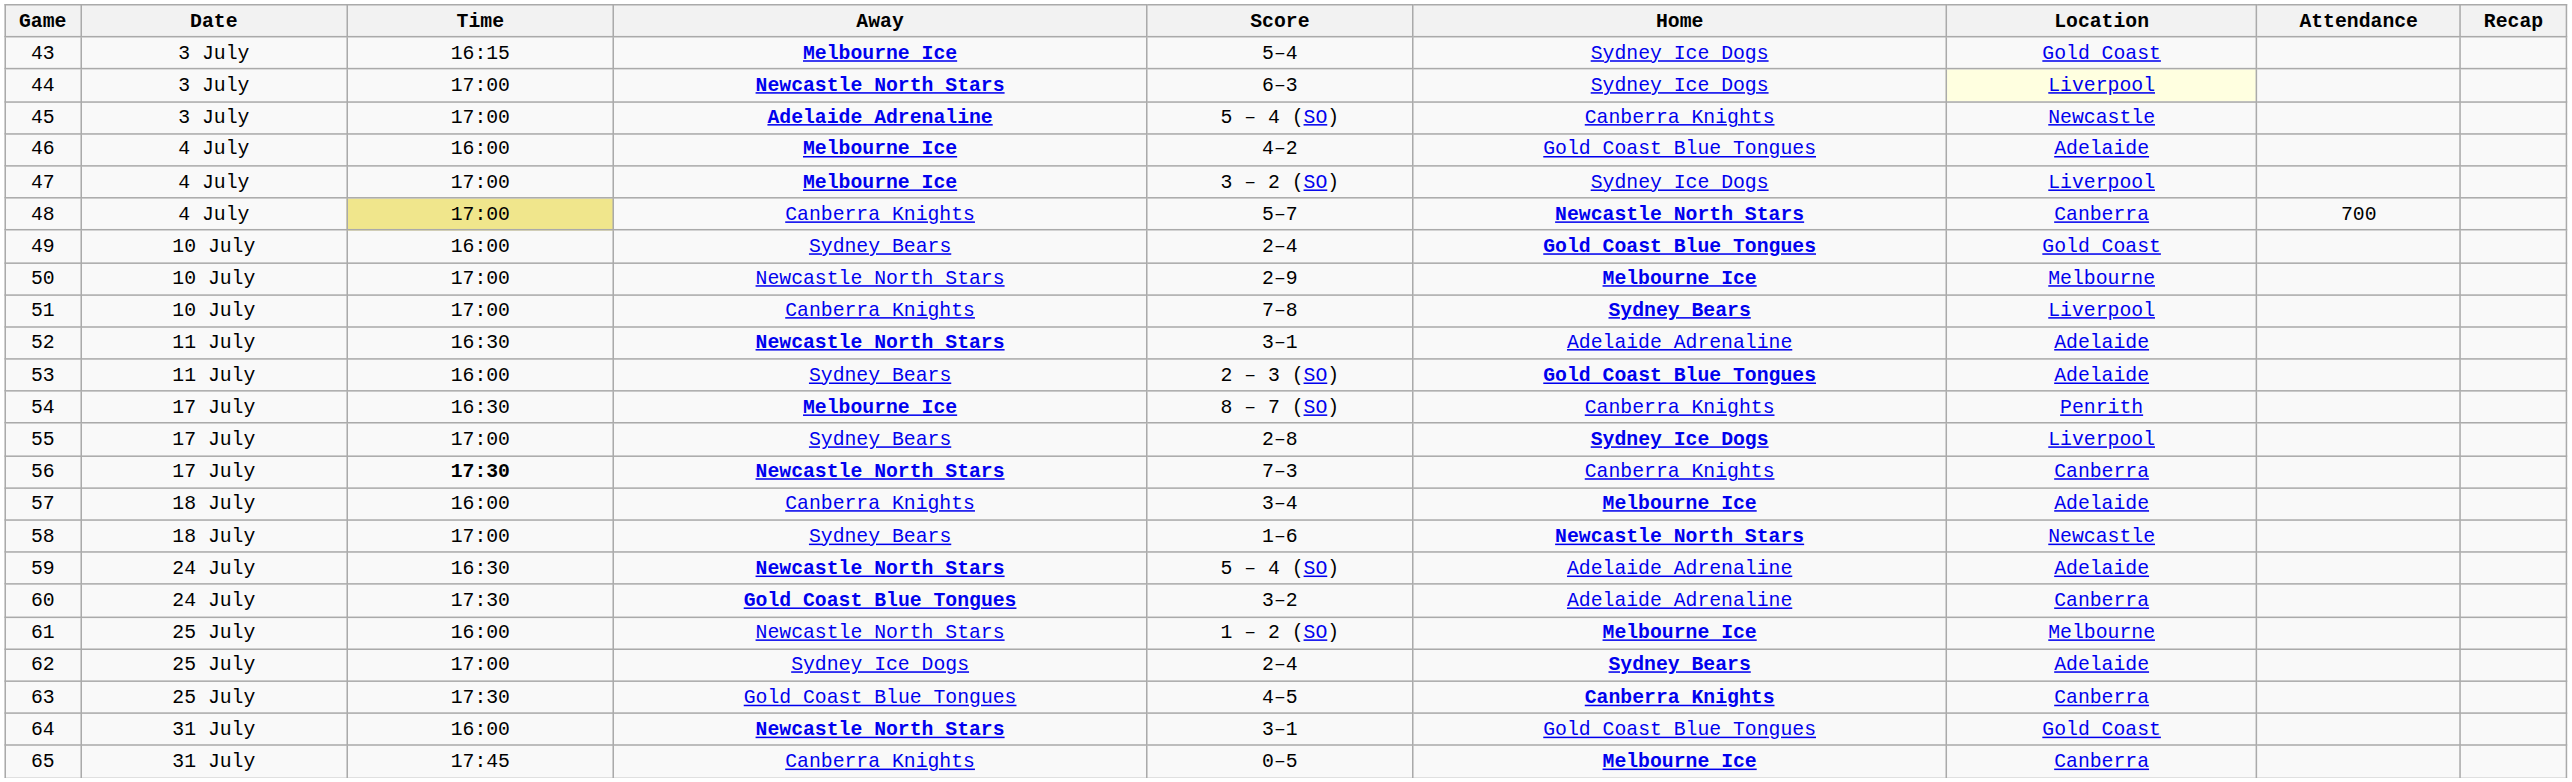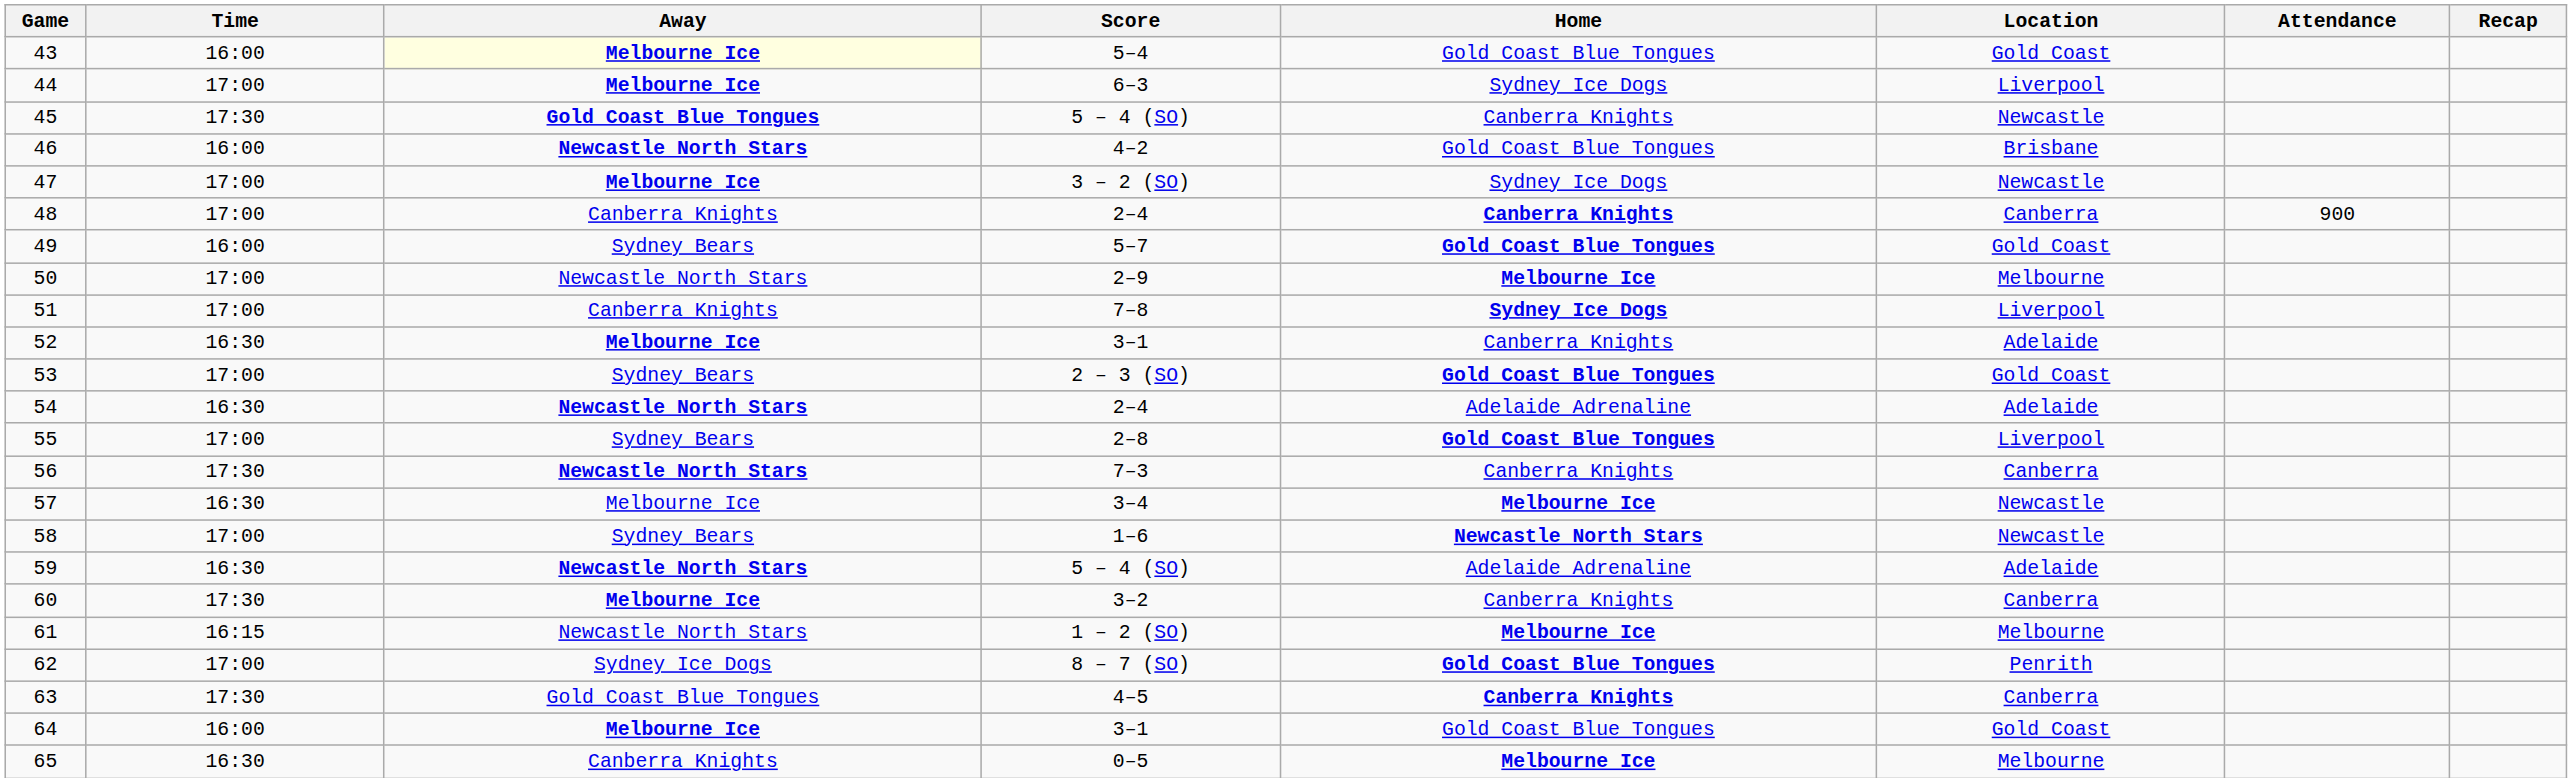 <table class="wikitable" width="85%" style="margin: 1em auto 1em auto">
 <tr>
 <th width="1%">Game</th>
-<th width="6%">Date</th>
 <th width="6%">Time</th>
 <th width="12%">Away</th>
 <th width="6%">Score</th>
 <th width="12%">Home</th>
 <th width="7%">Location</th>
 <th width="4%">Attendance</th>
 <th width="2%">Recap</th>
 </tr>
 <tr align="center">
 <td>43</td>
-<td>3 July</td>
-<td>16:15</td>
-<td><strong><a href='#'>Melbourne Ice</a></strong></td>
+<td>16:00</td>
+<td style="background: lightyellow;"><strong><a href='#'>Melbourne Ice</a></strong></td>
 <td>5–4</td>
-<td><a href='#'>Sydney Ice Dogs</a></td>
+<td><a href='#'>Gold Coast Blue Tongues</a></td>
 <td><a href='#'>Gold Coast</a></td>
 <td></td>
 <td></td>
 </tr>
 <tr align="center">
 <td>44</td>
-<td>3 July</td>
 <td>17:00</td>
-<td><strong><a href='#'>Newcastle North Stars</a></strong></td>
+<td><strong><a href='#'>Melbourne Ice</a></strong></td>
 <td>6–3</td>
 <td><a href='#'>Sydney Ice Dogs</a></td>
-<td style="background: lightyellow;"><a href='#'>Liverpool</a></td>
+<td><a href='#'>Liverpool</a></td>
 <td></td>
 <td></td>
 </tr>
 <tr align="center">
 <td>45</td>
-<td>3 July</td>
-<td>17:00</td>
-<td><strong><a href='#'>Adelaide Adrenaline</a></strong></td>
+<td>17:30</td>
+<td><strong><a href='#'>Gold Coast Blue Tongues</a></strong></td>
 <td>5 – 4 (<a href='#'>SO</a>)</td>
 <td><a href='#'>Canberra Knights</a></td>
 <td><a href='#'>Newcastle</a></td>
 <td></td>
 <td></td>
 </tr>
 <tr align="center">
 <td>46</td>
-<td>4 July</td>
 <td>16:00</td>
-<td><strong><a href='#'>Melbourne Ice</a></strong></td>
+<td><strong><a href='#'>Newcastle North Stars</a></strong></td>
 <td>4–2</td>
 <td><a href='#'>Gold Coast Blue Tongues</a></td>
-<td><a href='#'>Adelaide</a></td>
+<td><a href='#'>Brisbane</a></td>
 <td></td>
 <td></td>
 </tr>
 <tr align="center">
 <td>47</td>
-<td>4 July</td>
 <td>17:00</td>
 <td><strong><a href='#'>Melbourne Ice</a></strong></td>
 <td>3 – 2 (<a href='#'>SO</a>)</td>
 <td><a href='#'>Sydney Ice Dogs</a></td>
-<td><a href='#'>Liverpool</a></td>
+<td><a href='#'>Newcastle</a></td>
 <td></td>
 <td></td>
 </tr>
 <tr align="center">
 <td>48</td>
-<td>4 July</td>
-<td style="background: khaki;">17:00</td>
+<td>17:00</td>
 <td><a href='#'>Canberra Knights</a></td>
-<td>5–7</td>
-<td><strong><a href='#'>Newcastle North Stars</a></strong></td>
+<td>2–4</td>
+<td><strong><a href='#'>Canberra Knights</a></strong></td>
 <td><a href='#'>Canberra</a></td>
-<td>700</td>
+<td>900</td>
 <td></td>
 </tr>
 <tr align="center">
 <td>49</td>
-<td>10 July</td>
 <td>16:00</td>
 <td><a href='#'>Sydney Bears</a></td>
-<td>2–4</td>
+<td>5–7</td>
 <td><strong><a href='#'>Gold Coast Blue Tongues</a></strong></td>
 <td><a href='#'>Gold Coast</a></td>
 <td></td>
 <td></td>
 </tr>
 <tr align="center">
 <td>50</td>
-<td>10 July</td>
 <td>17:00</td>
 <td><a href='#'>Newcastle North Stars</a></td>
 <td>2–9</td>
 <td><strong><a href='#'>Melbourne Ice</a></strong></td>
 <td><a href='#'>Melbourne</a></td>
 <td></td>
 <td></td>
 </tr>
 <tr align="center">
 <td>51</td>
-<td>10 July</td>
 <td>17:00</td>
 <td><a href='#'>Canberra Knights</a></td>
 <td>7–8</td>
-<td><strong><a href='#'>Sydney Bears</a></strong></td>
+<td><strong><a href='#'>Sydney Ice Dogs</a></strong></td>
 <td><a href='#'>Liverpool</a></td>
 <td></td>
 <td></td>
 </tr>
 <tr align="center">
 <td>52</td>
-<td>11 July</td>
+<td>16:30</td>
+<td><strong><a href='#'>Melbourne Ice</a></strong></td>
+<td>3–1</td>
+<td><a href='#'>Canberra Knights</a></td>
+<td><a href='#'>Adelaide</a></td>
+<td></td>
+<td></td>
+</tr>
+<tr align="center">
+<td>53</td>
+<td>17:00</td>
+<td><a href='#'>Sydney Bears</a></td>
+<td>2 – 3 (<a href='#'>SO</a>)</td>
+<td><strong><a href='#'>Gold Coast Blue Tongues</a></strong></td>
+<td><a href='#'>Gold Coast</a></td>
+<td></td>
+<td></td>
+</tr>
+<tr align="center">
+<td>54</td>
 <td>16:30</td>
 <td><strong><a href='#'>Newcastle North Stars</a></strong></td>
-<td>3–1</td>
+<td>2–4</td>
 <td><a href='#'>Adelaide Adrenaline</a></td>
 <td><a href='#'>Adelaide</a></td>
 <td></td>
 <td></td>
 </tr>
 <tr align="center">
-<td>53</td>
-<td>11 July</td>
-<td>16:00</td>
-<td><a href='#'>Sydney Bears</a></td>
-<td>2 – 3 (<a href='#'>SO</a>)</td>
-<td><strong><a href='#'>Gold Coast Blue Tongues</a></strong></td>
-<td><a href='#'>Adelaide</a></td>
-<td></td>
-<td></td>
-</tr>
-<tr align="center">
-<td>54</td>
-<td>17 July</td>
-<td>16:30</td>
-<td><strong><a href='#'>Melbourne Ice</a></strong></td>
-<td>8 – 7 (<a href='#'>SO</a>)</td>
-<td><a href='#'>Canberra Knights</a></td>
-<td><a href='#'>Penrith</a></td>
-<td></td>
-<td></td>
-</tr>
-<tr align="center">
 <td>55</td>
-<td>17 July</td>
 <td>17:00</td>
 <td><a href='#'>Sydney Bears</a></td>
 <td>2–8</td>
-<td><strong><a href='#'>Sydney Ice Dogs</a></strong></td>
+<td><strong><a href='#'>Gold Coast Blue Tongues</a></strong></td>
 <td><a href='#'>Liverpool</a></td>
 <td></td>
 <td></td>
 </tr>
 <tr align="center">
 <td>56</td>
-<td>17 July</td>
-<td><strong>17:30</strong></td>
+<td>17:30</td>
 <td><strong><a href='#'>Newcastle North Stars</a></strong></td>
 <td>7–3</td>
 <td><a href='#'>Canberra Knights</a></td>
 <td><a href='#'>Canberra</a></td>
 <td></td>
 <td></td>
 </tr>
 <tr align="center">
 <td>57</td>
-<td>18 July</td>
-<td>16:00</td>
-<td><a href='#'>Canberra Knights</a></td>
+<td>16:30</td>
+<td><a href='#'>Melbourne Ice</a></td>
 <td>3–4</td>
 <td><strong><a href='#'>Melbourne Ice</a></strong></td>
-<td><a href='#'>Adelaide</a></td>
+<td><a href='#'>Newcastle</a></td>
 <td></td>
 <td></td>
 </tr>
 <tr align="center">
 <td>58</td>
-<td>18 July</td>
 <td>17:00</td>
 <td><a href='#'>Sydney Bears</a></td>
 <td>1–6</td>
 <td><strong><a href='#'>Newcastle North Stars</a></strong></td>
 <td><a href='#'>Newcastle</a></td>
 <td></td>
 <td></td>
 </tr>
 <tr align="center">
 <td>59</td>
-<td>24 July</td>
 <td>16:30</td>
 <td><strong><a href='#'>Newcastle North Stars</a></strong></td>
 <td>5 – 4 (<a href='#'>SO</a>)</td>
 <td><a href='#'>Adelaide Adrenaline</a></td>
 <td><a href='#'>Adelaide</a></td>
 <td></td>
 <td></td>
 </tr>
 <tr align="center">
 <td>60</td>
-<td>24 July</td>
 <td>17:30</td>
-<td><strong><a href='#'>Gold Coast Blue Tongues</a></strong></td>
+<td><strong><a href='#'>Melbourne Ice</a></strong></td>
 <td>3–2</td>
-<td><a href='#'>Adelaide Adrenaline</a></td>
+<td><a href='#'>Canberra Knights</a></td>
 <td><a href='#'>Canberra</a></td>
 <td></td>
 <td></td>
 </tr>
 <tr align="center">
 <td>61</td>
-<td>25 July</td>
-<td>16:00</td>
+<td>16:15</td>
 <td><a href='#'>Newcastle North Stars</a></td>
 <td>1 – 2 (<a href='#'>SO</a>)</td>
 <td><strong><a href='#'>Melbourne Ice</a></strong></td>
 <td><a href='#'>Melbourne</a></td>
 <td></td>
 <td></td>
 </tr>
 <tr align="center">
 <td>62</td>
-<td>25 July</td>
 <td>17:00</td>
 <td><a href='#'>Sydney Ice Dogs</a></td>
-<td>2–4</td>
-<td><strong><a href='#'>Sydney Bears</a></strong></td>
-<td><a href='#'>Adelaide</a></td>
+<td>8 – 7 (<a href='#'>SO</a>)</td>
+<td><strong><a href='#'>Gold Coast Blue Tongues</a></strong></td>
+<td><a href='#'>Penrith</a></td>
 <td></td>
 <td></td>
 </tr>
 <tr align="center">
 <td>63</td>
-<td>25 July</td>
 <td>17:30</td>
 <td><a href='#'>Gold Coast Blue Tongues</a></td>
 <td>4–5</td>
 <td><strong><a href='#'>Canberra Knights</a></strong></td>
 <td><a href='#'>Canberra</a></td>
 <td></td>
 <td></td>
 </tr>
 <tr align="center">
 <td>64</td>
-<td>31 July</td>
 <td>16:00</td>
-<td><strong><a href='#'>Newcastle North Stars</a></strong></td>
+<td><strong><a href='#'>Melbourne Ice</a></strong></td>
 <td>3–1</td>
 <td><a href='#'>Gold Coast Blue Tongues</a></td>
 <td><a href='#'>Gold Coast</a></td>
 <td></td>
 <td></td>
 </tr>
 <tr align="center">
 <td>65</td>
-<td>31 July</td>
-<td>17:45</td>
+<td>16:30</td>
 <td><a href='#'>Canberra Knights</a></td>
 <td>0–5</td>
 <td><strong><a href='#'>Melbourne Ice</a></strong></td>
-<td><a href='#'>Canberra</a></td>
+<td><a href='#'>Melbourne</a></td>
 <td></td>
 <td></td>
 </tr>
 </table>
